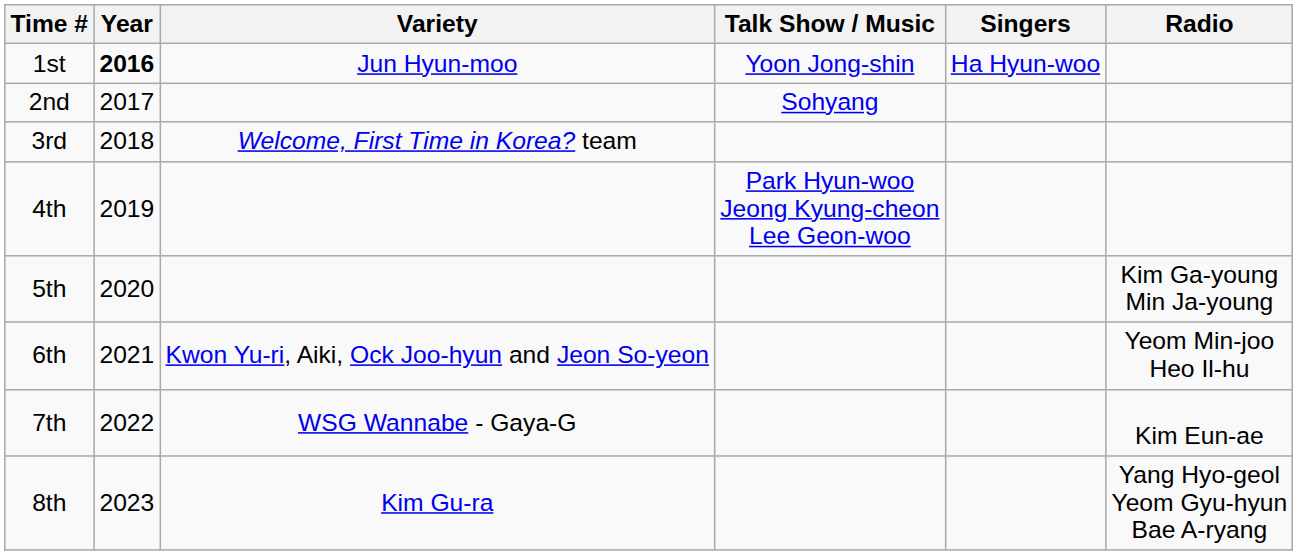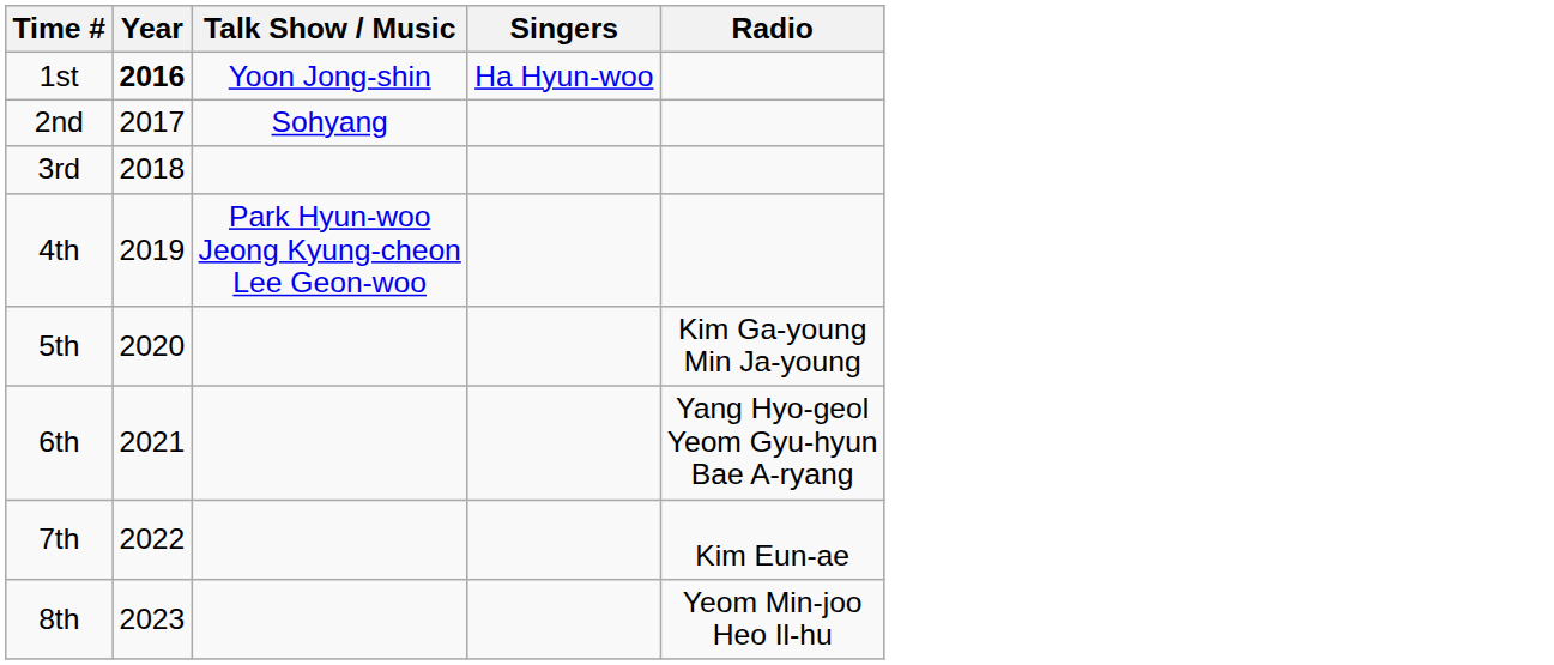 <table class="wikitable sortable" style="text-align:center">
 <tr>
 <th>Time #</th>
 <th>Year</th>
-<th>Variety</th>
 <th>Talk Show / Music</th>
 <th>Singers</th>
 <th>Radio</th>
 </tr>
 <tr>
 <td>1st</td>
 <td><strong>2016</strong></td>
-<td><a href='#'>Jun Hyun-moo</a></td>
 <td><a href='#'>Yoon Jong-shin</a></td>
 <td><a href='#'>Ha Hyun-woo</a></td>
 <td></td>
 </tr>
 <tr>
 <td>2nd</td>
 <td>2017</td>
-<td></td>
 <td><a href='#'>Sohyang</a></td>
 <td></td>
 <td></td>
 </tr>
 <tr>
 <td>3rd</td>
 <td>2018</td>
-<td><em><a href='#'>Welcome, First Time in Korea?</a></em> team</td>
 <td></td>
 <td></td>
 <td></td>
 </tr>
 <tr>
 <td>4th</td>
 <td>2019</td>
-<td></td>
 <td><a href='#'>Park Hyun-woo</a><br><a href='#'>Jeong Kyung-cheon</a><br><a href='#'>Lee Geon-woo</a></td>
 <td></td>
 <td></td>
 </tr>
 <tr>
 <td>5th</td>
 <td>2020</td>
-<td></td>
 <td><em></em></td>
 <td></td>
 <td>Kim Ga-young<br>Min Ja-young</td>
 </tr>
 <tr>
 <td>6th</td>
 <td>2021</td>
-<td><a href='#'>Kwon Yu-ri</a>, Aiki, <a href='#'>Ock Joo-hyun</a> and <a href='#'>Jeon So-yeon</a></td>
 <td></td>
 <td></td>
-<td>Yeom Min-joo<br>Heo Il-hu</td>
+<td>Yang Hyo-geol<br>Yeom Gyu-hyun<br>Bae A-ryang</td>
 </tr>
 <tr>
 <td>7th</td>
 <td>2022</td>
-<td><a href='#'>WSG Wannabe</a> - Gaya-G</td>
 <td></td>
 <td></td>
 <td><br>Kim Eun-ae</td>
 </tr>
 <tr>
 <td>8th</td>
 <td>2023</td>
-<td><a href='#'>Kim Gu-ra</a></td>
 <td></td>
 <td></td>
-<td>Yang Hyo-geol<br>Yeom Gyu-hyun<br>Bae A-ryang</td>
+<td>Yeom Min-joo<br>Heo Il-hu</td>
 </tr>
 </table>
